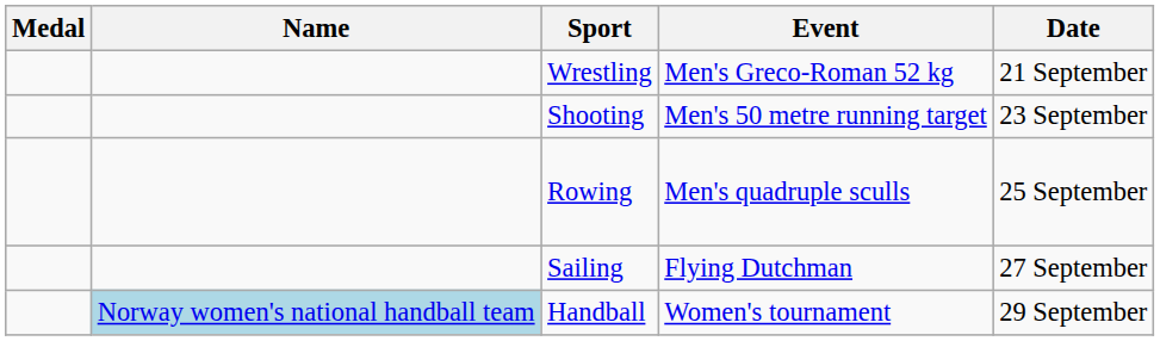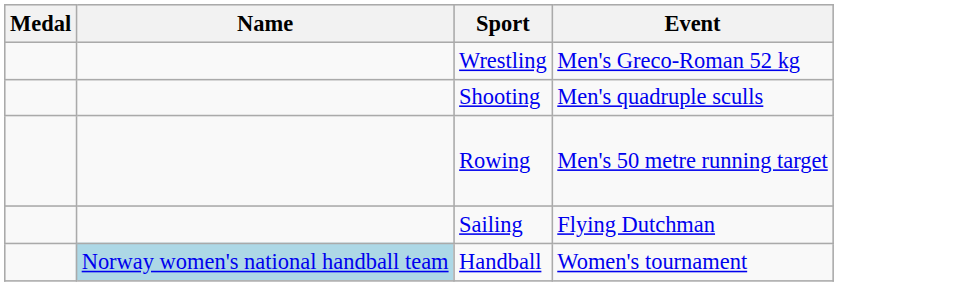 <table class="wikitable sortable" style="font-size:90%">
 <tr>
 <th>Medal</th>
 <th>Name</th>
 <th>Sport</th>
 <th>Event</th>
-<th>Date</th>
 </tr>
 <tr>
 <td></td>
 <td></td>
 <td><a href='#'>Wrestling</a></td>
 <td><a href='#'>Men's Greco-Roman 52 kg</a></td>
-<td>21 September</td>
 </tr>
 <tr>
 <td></td>
 <td></td>
 <td><a href='#'>Shooting</a></td>
-<td><a href='#'>Men's 50 metre running target</a></td>
-<td>23 September</td>
+<td><a href='#'>Men's quadruple sculls</a></td>
 </tr>
 <tr>
 <td></td>
 <td><br><br><br></td>
 <td><a href='#'>Rowing</a></td>
-<td><a href='#'>Men's quadruple sculls</a></td>
-<td>25 September</td>
+<td><a href='#'>Men's 50 metre running target</a></td>
 </tr>
 <tr>
 <td></td>
 <td><br></td>
 <td><a href='#'>Sailing</a></td>
 <td><a href='#'>Flying Dutchman</a></td>
-<td>27 September</td>
 </tr>
 <tr>
 <td></td>
 <td style="background: lightblue;"><a href='#'>Norway women's national handball team</a><br></td>
 <td><a href='#'>Handball</a></td>
 <td><a href='#'>Women's tournament</a></td>
-<td>29 September</td>
 </tr>
 </table>
